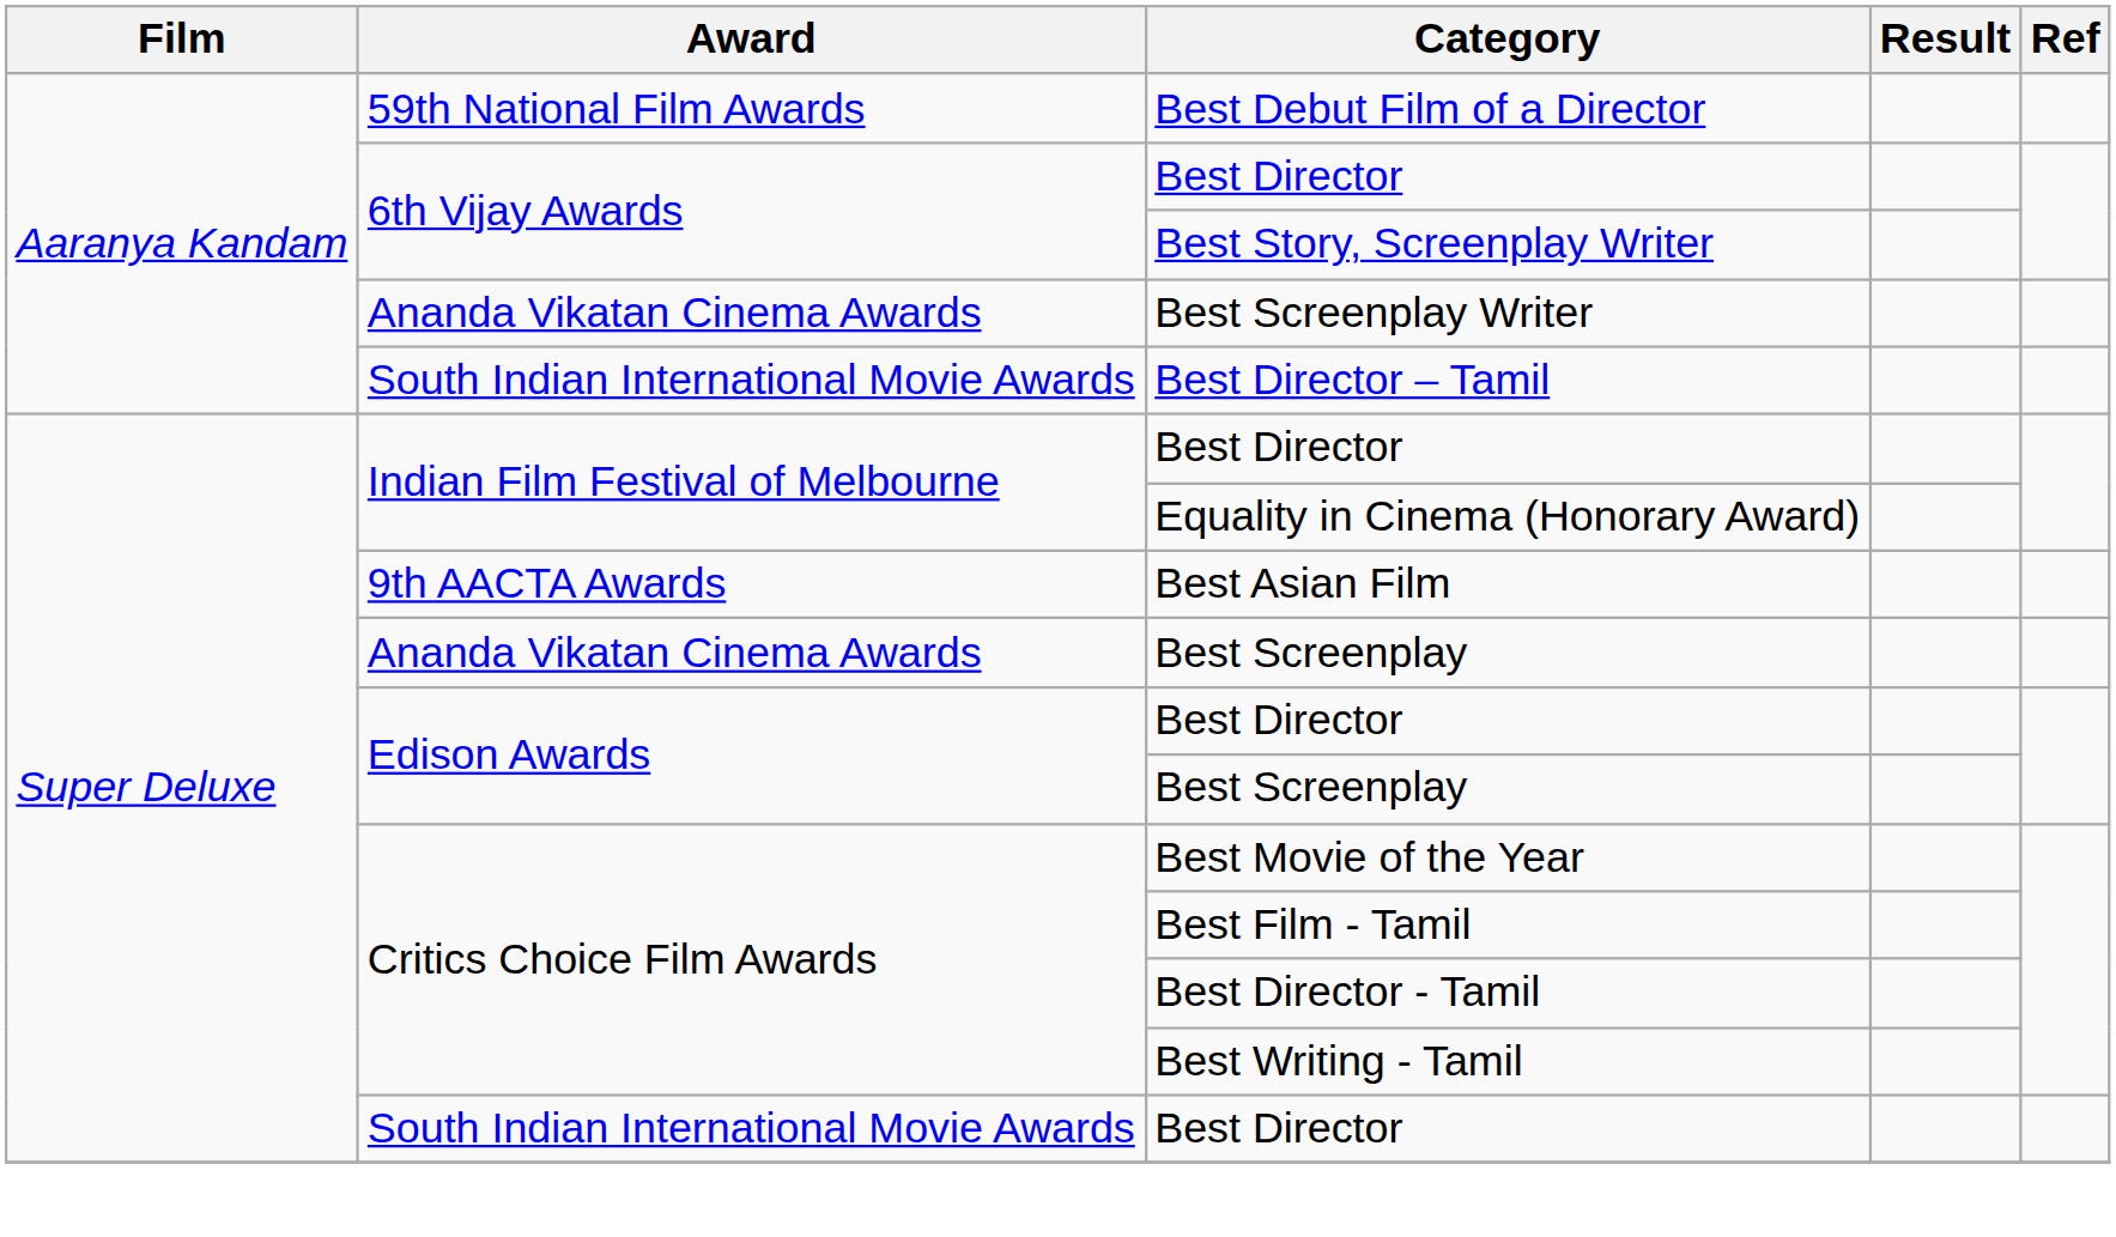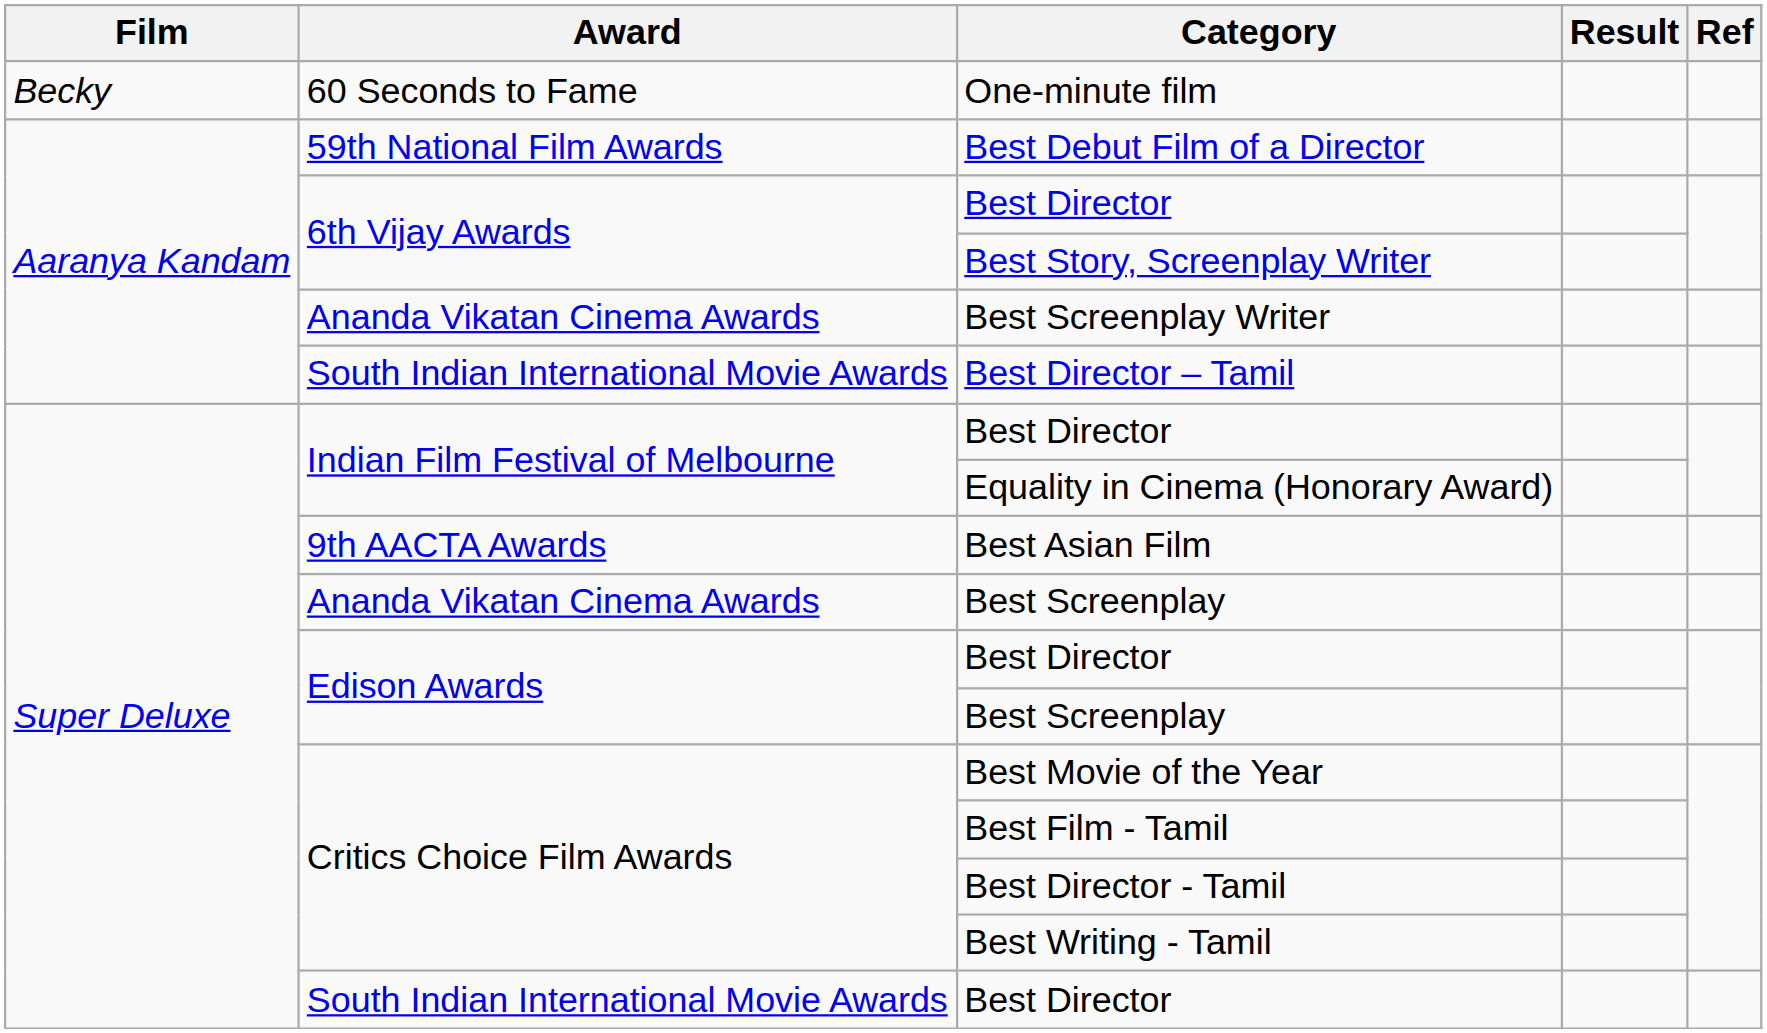 <table class="wikitable">
 <tr>
 <th>Film</th>
 <th>Award</th>
 <th>Category</th>
 <th>Result</th>
 <th>Ref</th>
+</tr>
+<tr>
+<td><em>Becky</em></td>
+<td>60 Seconds to Fame</td>
+<td>One-minute film</td>
+<td></td>
+<td></td>
 </tr>
 <tr>
 <td rowspan=5><em><a href='#'>Aaranya Kandam</a></em></td>
 <td><a href='#'>59th National Film Awards</a></td>
 <td><a href='#'>Best Debut Film of a Director</a></td>
 <td></td>
 <td></td>
 </tr>
 <tr>
 <td rowspan=2><a href='#'>6th Vijay Awards</a></td>
 <td><a href='#'>Best Director</a></td>
 <td></td>
 <td rowspan=2></td>
 </tr>
 <tr>
 <td><a href='#'>Best Story, Screenplay Writer</a></td>
 <td></td>
 </tr>
 <tr>
 <td><a href='#'>Ananda Vikatan Cinema Awards</a></td>
 <td>Best Screenplay Writer</td>
 <td></td>
 <td></td>
 </tr>
 <tr>
 <td><a href='#'>South Indian International Movie Awards</a></td>
 <td><a href='#'>Best Director – Tamil</a></td>
 <td></td>
 <td></td>
 </tr>
 <tr>
 <td rowspan=11><em><a href='#'>Super Deluxe</a></em></td>
 <td rowspan=2><a href='#'>Indian Film Festival of Melbourne</a></td>
 <td>Best Director</td>
 <td></td>
 <td rowspan=2></td>
 </tr>
 <tr>
 <td>Equality in Cinema (Honorary Award)</td>
 <td></td>
 </tr>
 <tr>
 <td><a href='#'>9th AACTA Awards</a></td>
 <td>Best Asian Film</td>
 <td></td>
 <td></td>
 </tr>
 <tr>
 <td><a href='#'>Ananda Vikatan Cinema Awards</a></td>
 <td>Best Screenplay</td>
 <td></td>
 <td></td>
 </tr>
 <tr>
 <td rowspan=2><a href='#'>Edison Awards</a></td>
 <td>Best Director</td>
 <td></td>
 <td rowspan=2></td>
 </tr>
 <tr>
 <td>Best Screenplay</td>
 <td></td>
 </tr>
 <tr>
 <td rowspan=4>Critics Choice Film Awards</td>
 <td>Best Movie of the Year</td>
 <td></td>
 <td rowspan=4></td>
 </tr>
 <tr>
 <td>Best Film - Tamil</td>
 <td></td>
 </tr>
 <tr>
 <td>Best Director - Tamil</td>
 <td></td>
 </tr>
 <tr>
 <td>Best Writing - Tamil</td>
 <td></td>
 </tr>
 <tr>
 <td><a href='#'>South Indian International Movie Awards</a></td>
 <td>Best Director</td>
 <td></td>
 <td></td>
 </tr>
 <tr>
 </tr>
 </table>
